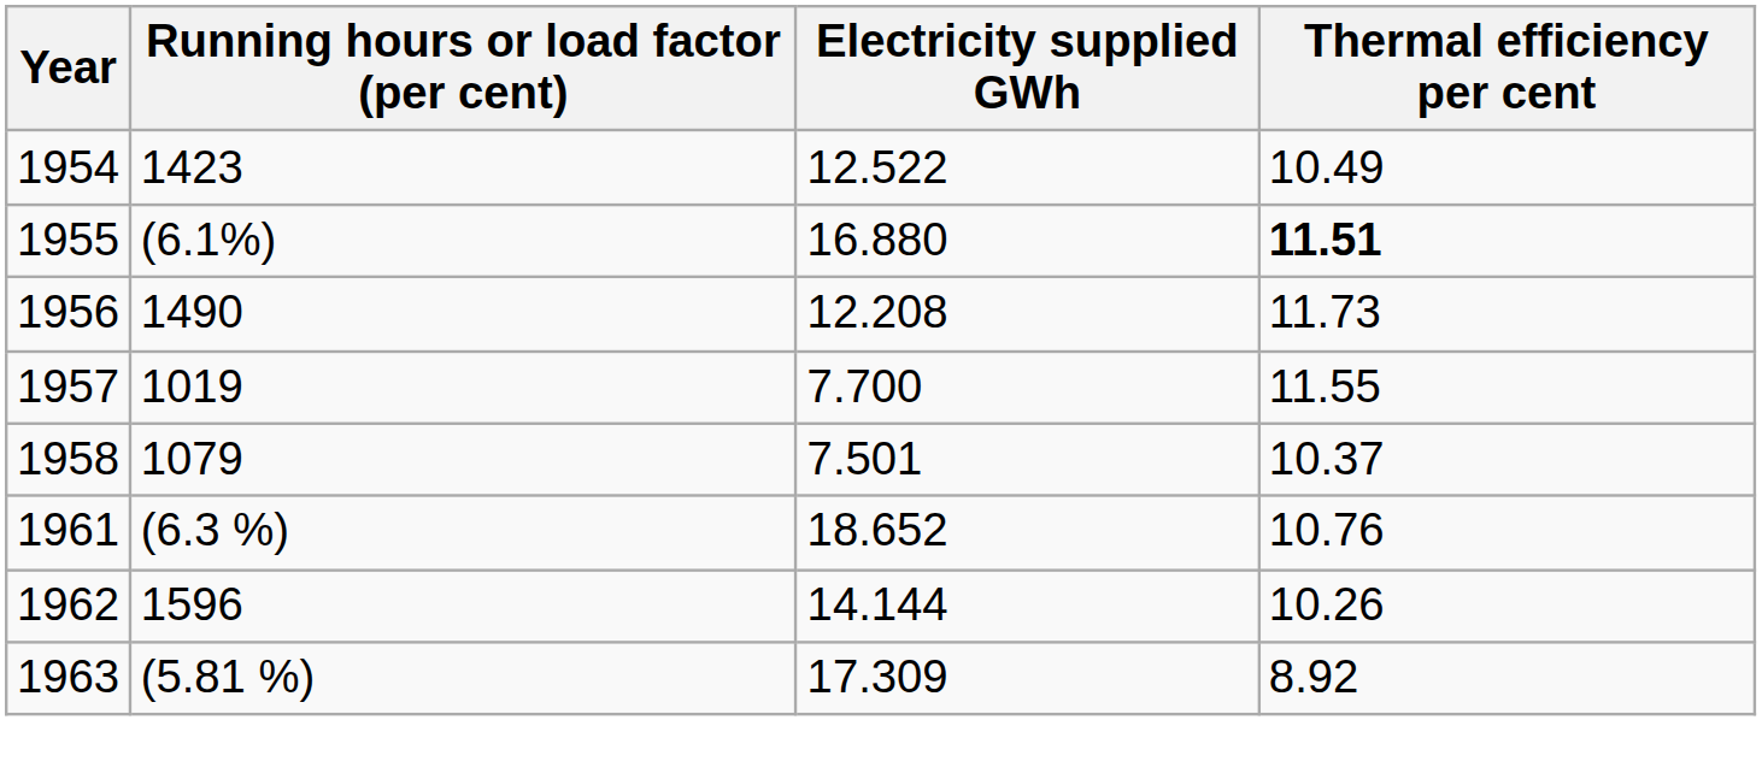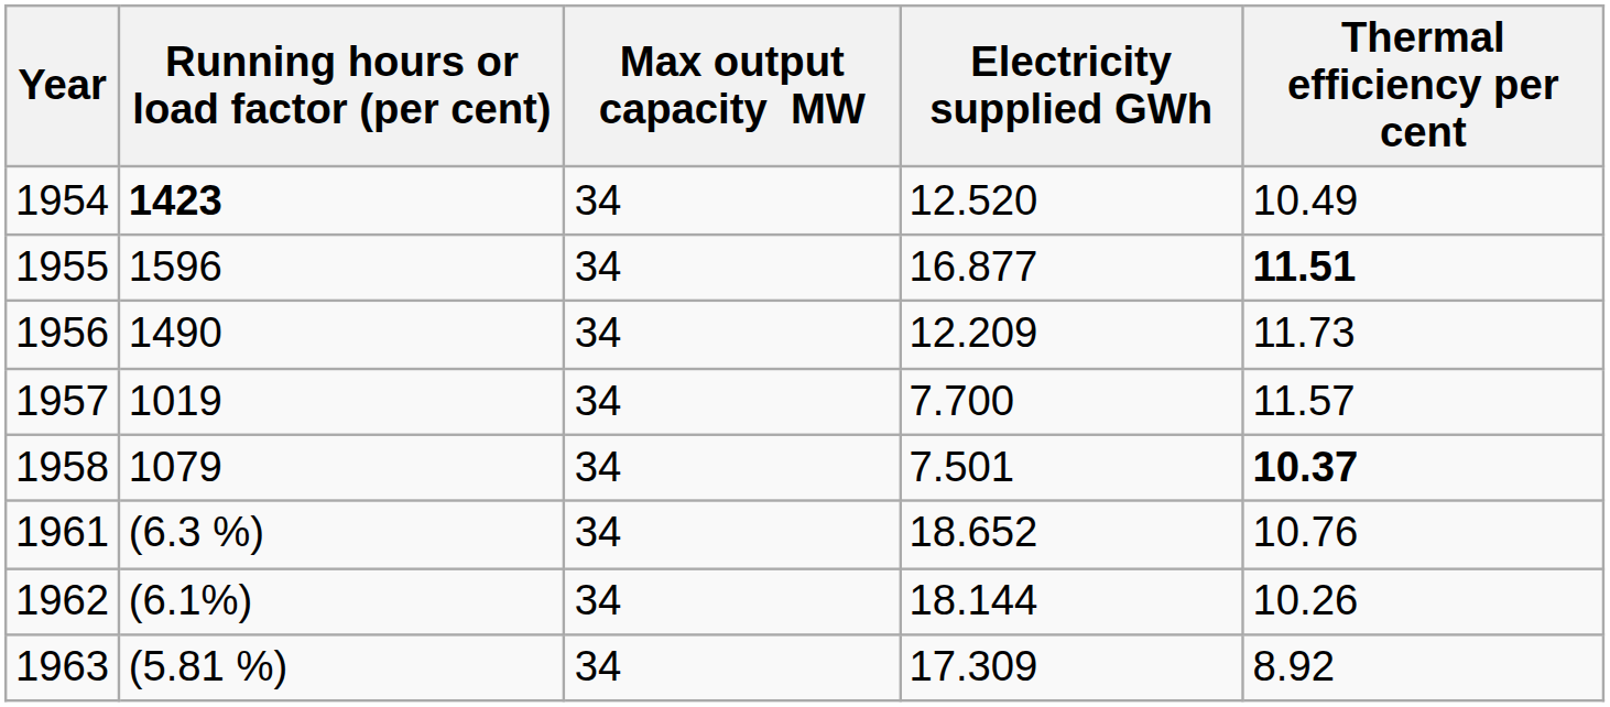 <table class="wikitable">
 <tr>
 <th>Year</th>
 <th>Running hours or load factor (per cent)</th>
+<th>Max output capacity  MW</th>
 <th>Electricity supplied GWh</th>
 <th>Thermal efficiency per cent</th>
 </tr>
 <tr>
 <td>1954</td>
-<td>1423</td>
-<td>12.522</td>
+<td><strong>1423</strong></td>
+<td>34</td>
+<td>12.520</td>
 <td>10.49</td>
 </tr>
 <tr>
 <td>1955</td>
-<td>(6.1%)</td>
-<td>16.880</td>
+<td>1596</td>
+<td>34</td>
+<td>16.877</td>
 <td><strong>11.51</strong></td>
 </tr>
 <tr>
 <td>1956</td>
 <td>1490</td>
-<td>12.208</td>
+<td>34</td>
+<td>12.209</td>
 <td>11.73</td>
 </tr>
 <tr>
 <td>1957</td>
 <td>1019</td>
+<td>34</td>
 <td>7.700</td>
-<td>11.55</td>
+<td>11.57</td>
 </tr>
 <tr>
 <td>1958</td>
 <td>1079</td>
+<td>34</td>
 <td>7.501</td>
-<td>10.37</td>
+<td><strong>10.37</strong></td>
 </tr>
 <tr>
 <td>1961</td>
 <td>(6.3 %)</td>
+<td>34</td>
 <td>18.652</td>
 <td>10.76</td>
 </tr>
 <tr>
 <td>1962</td>
-<td>1596</td>
-<td>14.144</td>
+<td>(6.1%)</td>
+<td>34</td>
+<td>18.144</td>
 <td>10.26</td>
 </tr>
 <tr>
 <td>1963</td>
 <td>(5.81 %)</td>
+<td>34</td>
 <td>17.309</td>
 <td>8.92</td>
 </tr>
 </table>
